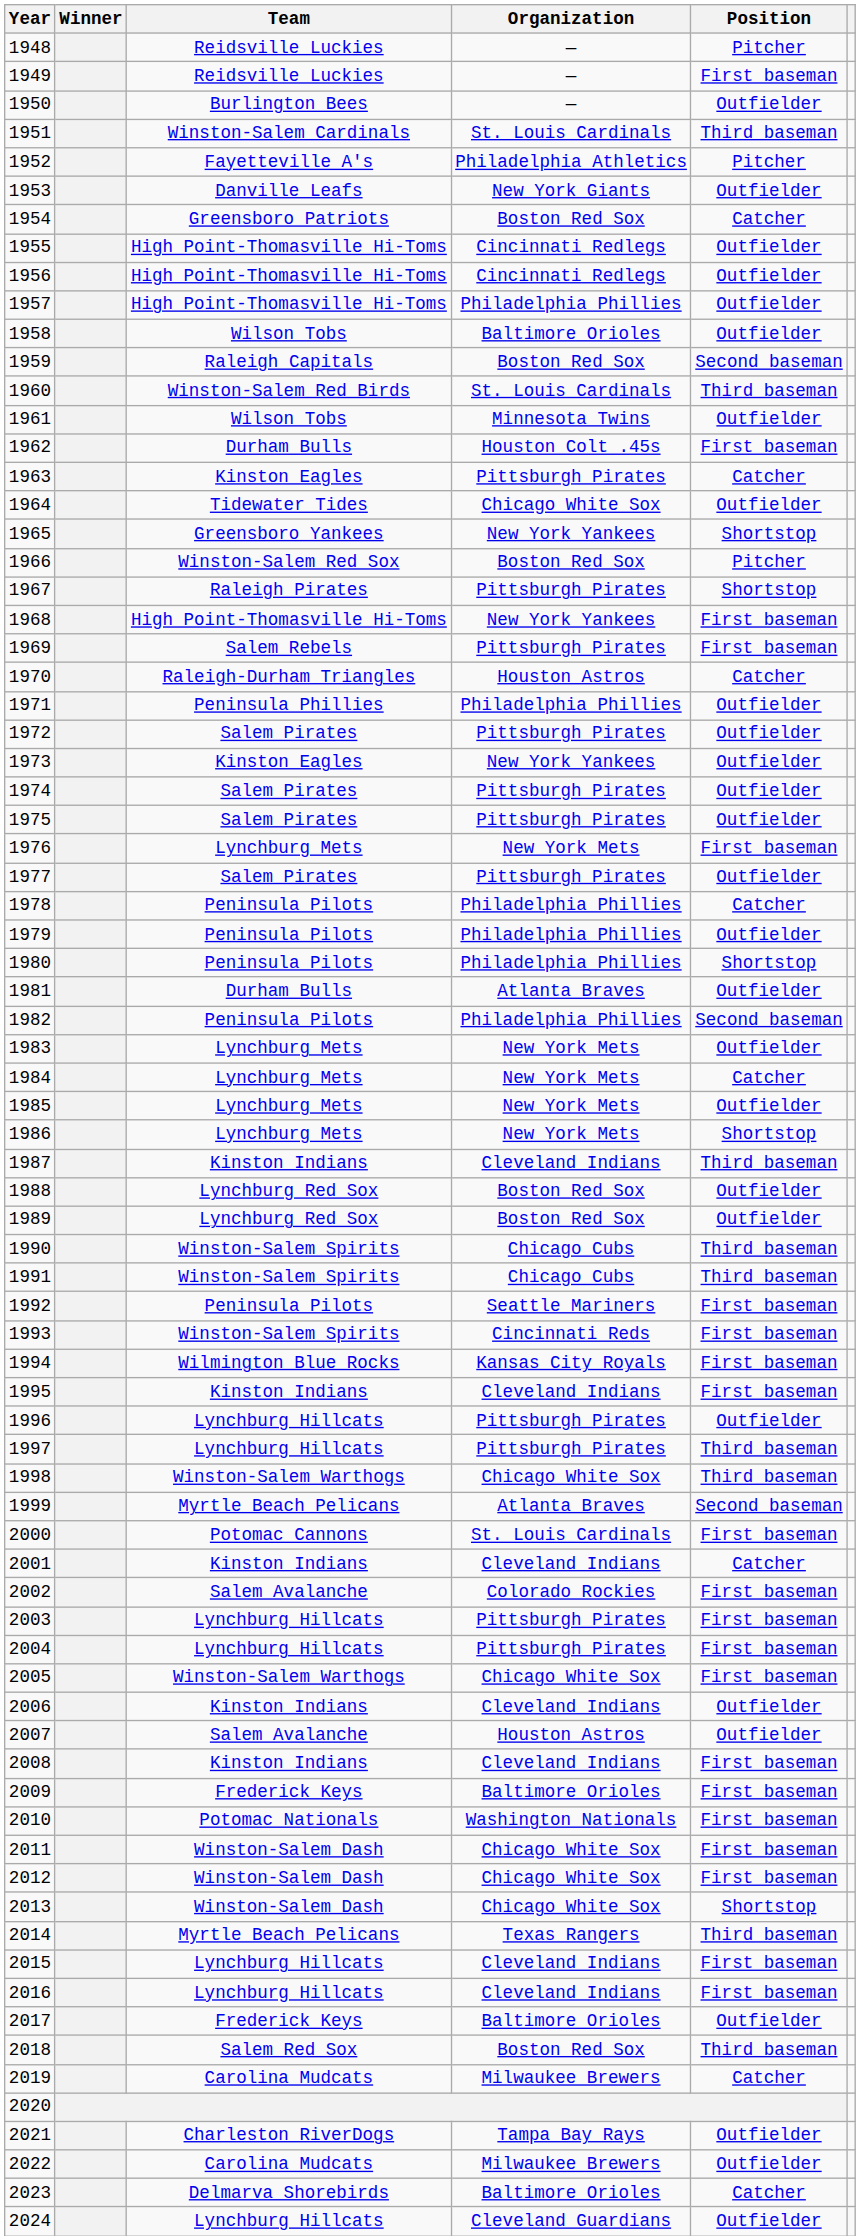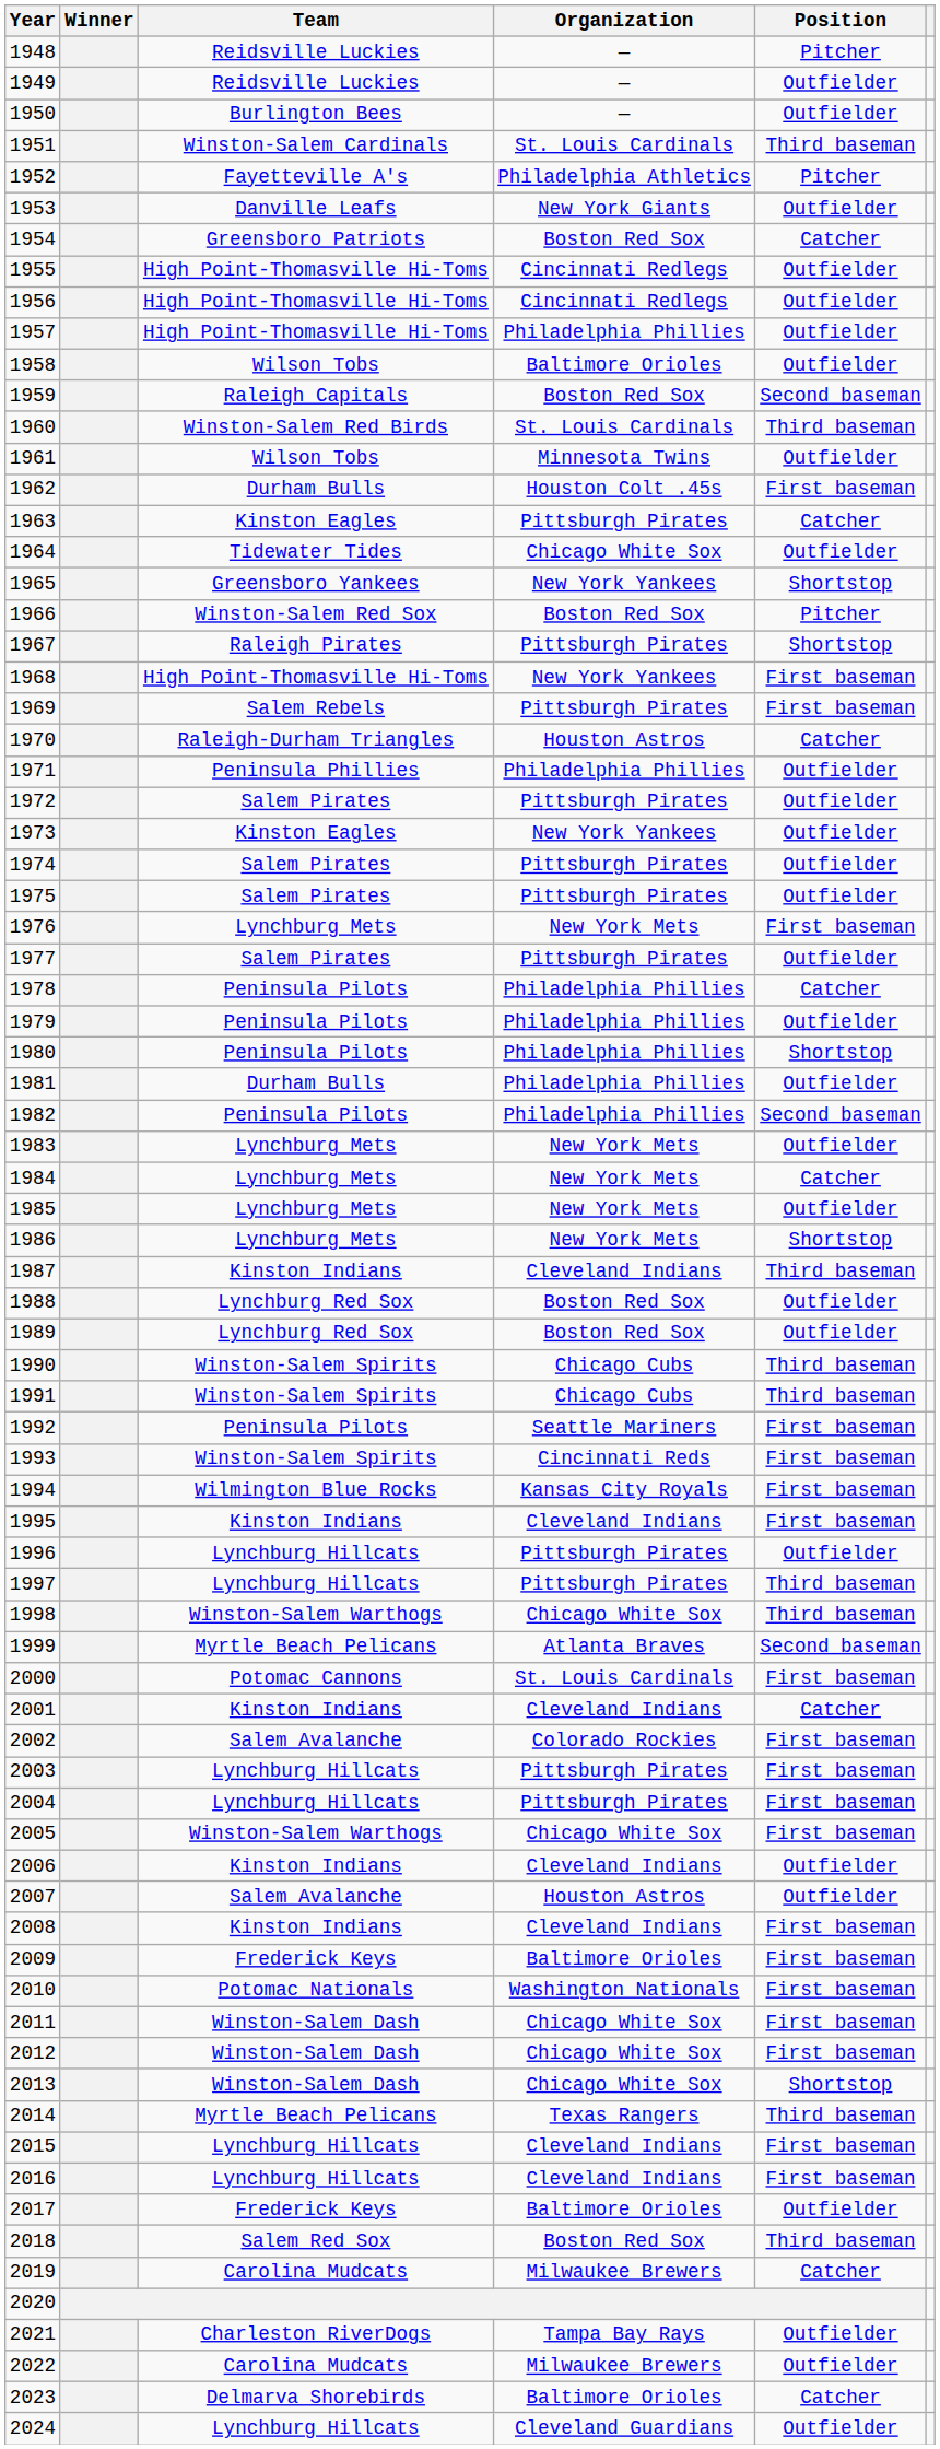 <table class="wikitable sortable plainrowheaders" style="text-align:center">
 <tr>
 <th scope="col">Year</th>
 <th scope="col">Winner</th>
 <th scope="col">Team</th>
 <th scope="col">Organization</th>
 <th scope="col">Position</th>
 <th scope="col" class="unsortable"></th>
 </tr>
 <tr>
 <td>1948</td>
 <th scope="row" style="text-align:center"></th>
 <td><a href='#'>Reidsville Luckies</a></td>
 <td>—</td>
 <td><a href='#'>Pitcher</a></td>
 <td></td>
 </tr>
 <tr>
 <td>1949</td>
 <th scope="row" style="text-align:center"></th>
 <td><a href='#'>Reidsville Luckies</a></td>
 <td>—</td>
-<td><a href='#'>First baseman</a></td>
+<td><a href='#'>Outfielder</a></td>
 <td></td>
 </tr>
 <tr>
 <td>1950</td>
 <th scope="row" style="text-align:center"></th>
 <td><a href='#'>Burlington Bees</a></td>
 <td>—</td>
 <td><a href='#'>Outfielder</a></td>
 <td></td>
 </tr>
 <tr>
 <td>1951</td>
 <th scope="row" style="text-align:center"></th>
 <td><a href='#'>Winston-Salem Cardinals</a></td>
 <td><a href='#'>St. Louis Cardinals</a></td>
 <td><a href='#'>Third baseman</a></td>
 <td></td>
 </tr>
 <tr>
 <td>1952</td>
 <th scope="row" style="text-align:center"></th>
 <td><a href='#'>Fayetteville A's</a></td>
 <td><a href='#'>Philadelphia Athletics</a></td>
 <td><a href='#'>Pitcher</a></td>
 <td></td>
 </tr>
 <tr>
 <td>1953</td>
 <th scope="row" style="text-align:center"></th>
 <td><a href='#'>Danville Leafs</a></td>
 <td><a href='#'>New York Giants</a></td>
 <td><a href='#'>Outfielder</a></td>
 <td></td>
 </tr>
 <tr>
 <td>1954</td>
 <th scope="row" style="text-align:center"></th>
 <td><a href='#'>Greensboro Patriots</a></td>
 <td><a href='#'>Boston Red Sox</a></td>
 <td><a href='#'>Catcher</a></td>
 <td></td>
 </tr>
 <tr>
 <td>1955</td>
 <th scope="row" style="text-align:center"></th>
 <td><a href='#'>High Point-Thomasville Hi-Toms</a></td>
 <td><a href='#'>Cincinnati Redlegs</a></td>
 <td><a href='#'>Outfielder</a></td>
 <td></td>
 </tr>
 <tr>
 <td>1956</td>
 <th scope="row" style="text-align:center"></th>
 <td><a href='#'>High Point-Thomasville Hi-Toms</a></td>
 <td><a href='#'>Cincinnati Redlegs</a></td>
 <td><a href='#'>Outfielder</a></td>
 <td></td>
 </tr>
 <tr>
 <td>1957</td>
 <th scope="row" style="text-align:center"></th>
 <td><a href='#'>High Point-Thomasville Hi-Toms</a></td>
 <td><a href='#'>Philadelphia Phillies</a></td>
 <td><a href='#'>Outfielder</a></td>
 <td></td>
 </tr>
 <tr>
 <td>1958</td>
 <th scope="row" style="text-align:center"></th>
 <td><a href='#'>Wilson Tobs</a></td>
 <td><a href='#'>Baltimore Orioles</a></td>
 <td><a href='#'>Outfielder</a></td>
 <td></td>
 </tr>
 <tr>
 <td>1959</td>
 <th scope="row" style="text-align:center"></th>
 <td><a href='#'>Raleigh Capitals</a></td>
 <td><a href='#'>Boston Red Sox</a></td>
 <td><a href='#'>Second baseman</a></td>
 <td></td>
 </tr>
 <tr>
 <td>1960</td>
 <th scope="row" style="text-align:center"></th>
 <td><a href='#'>Winston-Salem Red Birds</a></td>
 <td><a href='#'>St. Louis Cardinals</a></td>
 <td><a href='#'>Third baseman</a></td>
 <td></td>
 </tr>
 <tr>
 <td>1961</td>
 <th scope="row" style="text-align:center"></th>
 <td><a href='#'>Wilson Tobs</a></td>
 <td><a href='#'>Minnesota Twins</a></td>
 <td><a href='#'>Outfielder</a></td>
 <td></td>
 </tr>
 <tr>
 <td>1962</td>
 <th scope="row" style="text-align:center"></th>
 <td><a href='#'>Durham Bulls</a></td>
 <td><a href='#'>Houston Colt .45s</a></td>
 <td><a href='#'>First baseman</a></td>
 <td></td>
 </tr>
 <tr>
 <td>1963</td>
 <th scope="row" style="text-align:center"></th>
 <td><a href='#'>Kinston Eagles</a></td>
 <td><a href='#'>Pittsburgh Pirates</a></td>
 <td><a href='#'>Catcher</a></td>
 <td></td>
 </tr>
 <tr>
 <td>1964</td>
 <th scope="row" style="text-align:center"></th>
 <td><a href='#'>Tidewater Tides</a></td>
 <td><a href='#'>Chicago White Sox</a></td>
 <td><a href='#'>Outfielder</a></td>
 <td></td>
 </tr>
 <tr>
 <td>1965</td>
 <th scope="row" style="text-align:center"></th>
 <td><a href='#'>Greensboro Yankees</a></td>
 <td><a href='#'>New York Yankees</a></td>
 <td><a href='#'>Shortstop</a></td>
 <td></td>
 </tr>
 <tr>
 <td>1966</td>
 <th scope="row" style="text-align:center"></th>
 <td><a href='#'>Winston-Salem Red Sox</a></td>
 <td><a href='#'>Boston Red Sox</a></td>
 <td><a href='#'>Pitcher</a></td>
 <td></td>
 </tr>
 <tr>
 <td>1967</td>
 <th scope="row" style="text-align:center"></th>
 <td><a href='#'>Raleigh Pirates</a></td>
 <td><a href='#'>Pittsburgh Pirates</a></td>
 <td><a href='#'>Shortstop</a></td>
 <td></td>
 </tr>
 <tr>
 <td>1968</td>
 <th scope="row" style="text-align:center"></th>
 <td><a href='#'>High Point-Thomasville Hi-Toms</a></td>
 <td><a href='#'>New York Yankees</a></td>
 <td><a href='#'>First baseman</a></td>
 <td></td>
 </tr>
 <tr>
 <td>1969</td>
 <th scope="row" style="text-align:center"></th>
 <td><a href='#'>Salem Rebels</a></td>
 <td><a href='#'>Pittsburgh Pirates</a></td>
 <td><a href='#'>First baseman</a></td>
 <td></td>
 </tr>
 <tr>
 <td>1970</td>
 <th scope="row" style="text-align:center"></th>
 <td><a href='#'>Raleigh-Durham Triangles</a></td>
 <td><a href='#'>Houston Astros</a></td>
 <td><a href='#'>Catcher</a></td>
 <td></td>
 </tr>
 <tr>
 <td>1971</td>
 <th scope="row" style="text-align:center"></th>
 <td><a href='#'>Peninsula Phillies</a></td>
 <td><a href='#'>Philadelphia Phillies</a></td>
 <td><a href='#'>Outfielder</a></td>
 <td></td>
 </tr>
 <tr>
 <td>1972</td>
 <th scope="row" style="text-align:center"></th>
 <td><a href='#'>Salem Pirates</a></td>
 <td><a href='#'>Pittsburgh Pirates</a></td>
 <td><a href='#'>Outfielder</a></td>
 <td></td>
 </tr>
 <tr>
 <td>1973</td>
 <th scope="row" style="text-align:center"></th>
 <td><a href='#'>Kinston Eagles</a></td>
 <td><a href='#'>New York Yankees</a></td>
 <td><a href='#'>Outfielder</a></td>
 <td></td>
 </tr>
 <tr>
 <td>1974</td>
 <th scope="row" style="text-align:center"></th>
 <td><a href='#'>Salem Pirates</a></td>
 <td><a href='#'>Pittsburgh Pirates</a></td>
 <td><a href='#'>Outfielder</a></td>
 <td></td>
 </tr>
 <tr>
 <td>1975</td>
 <th scope="row" style="text-align:center"></th>
 <td><a href='#'>Salem Pirates</a></td>
 <td><a href='#'>Pittsburgh Pirates</a></td>
 <td><a href='#'>Outfielder</a></td>
 <td></td>
 </tr>
 <tr>
 <td>1976</td>
 <th scope="row" style="text-align:center"></th>
 <td><a href='#'>Lynchburg Mets</a></td>
 <td><a href='#'>New York Mets</a></td>
 <td><a href='#'>First baseman</a></td>
 <td></td>
 </tr>
 <tr>
 <td>1977</td>
 <th scope="row" style="text-align:center"></th>
 <td><a href='#'>Salem Pirates</a></td>
 <td><a href='#'>Pittsburgh Pirates</a></td>
 <td><a href='#'>Outfielder</a></td>
 <td></td>
 </tr>
 <tr>
 <td>1978</td>
 <th scope="row" style="text-align:center"></th>
 <td><a href='#'>Peninsula Pilots</a></td>
 <td><a href='#'>Philadelphia Phillies</a></td>
 <td><a href='#'>Catcher</a></td>
 <td></td>
 </tr>
 <tr>
 <td>1979</td>
 <th scope="row" style="text-align:center"></th>
 <td><a href='#'>Peninsula Pilots</a></td>
 <td><a href='#'>Philadelphia Phillies</a></td>
 <td><a href='#'>Outfielder</a></td>
 <td></td>
 </tr>
 <tr>
 <td>1980</td>
 <th scope="row" style="text-align:center"></th>
 <td><a href='#'>Peninsula Pilots</a></td>
 <td><a href='#'>Philadelphia Phillies</a></td>
 <td><a href='#'>Shortstop</a></td>
 <td></td>
 </tr>
 <tr>
 <td>1981</td>
 <th scope="row" style="text-align:center"></th>
 <td><a href='#'>Durham Bulls</a></td>
-<td><a href='#'>Atlanta Braves</a></td>
+<td><a href='#'>Philadelphia Phillies</a></td>
 <td><a href='#'>Outfielder</a></td>
 <td></td>
 </tr>
 <tr>
 <td>1982</td>
 <th scope="row" style="text-align:center"></th>
 <td><a href='#'>Peninsula Pilots</a></td>
 <td><a href='#'>Philadelphia Phillies</a></td>
 <td><a href='#'>Second baseman</a></td>
 <td></td>
 </tr>
 <tr>
 <td>1983</td>
 <th scope="row" style="text-align:center"></th>
 <td><a href='#'>Lynchburg Mets</a></td>
 <td><a href='#'>New York Mets</a></td>
 <td><a href='#'>Outfielder</a></td>
 <td></td>
 </tr>
 <tr>
 <td>1984</td>
 <th scope="row" style="text-align:center"></th>
 <td><a href='#'>Lynchburg Mets</a></td>
 <td><a href='#'>New York Mets</a></td>
 <td><a href='#'>Catcher</a></td>
 <td></td>
 </tr>
 <tr>
 <td>1985</td>
 <th scope="row" style="text-align:center"></th>
 <td><a href='#'>Lynchburg Mets</a></td>
 <td><a href='#'>New York Mets</a></td>
 <td><a href='#'>Outfielder</a></td>
 <td></td>
 </tr>
 <tr>
 <td>1986</td>
 <th scope="row" style="text-align:center"></th>
 <td><a href='#'>Lynchburg Mets</a></td>
 <td><a href='#'>New York Mets</a></td>
 <td><a href='#'>Shortstop</a></td>
 <td></td>
 </tr>
 <tr>
 <td>1987</td>
 <th scope="row" style="text-align:center"></th>
 <td><a href='#'>Kinston Indians</a></td>
 <td><a href='#'>Cleveland Indians</a></td>
 <td><a href='#'>Third baseman</a></td>
 <td></td>
 </tr>
 <tr>
 <td>1988</td>
 <th scope="row" style="text-align:center"></th>
 <td><a href='#'>Lynchburg Red Sox</a></td>
 <td><a href='#'>Boston Red Sox</a></td>
 <td><a href='#'>Outfielder</a></td>
 <td></td>
 </tr>
 <tr>
 <td>1989</td>
 <th scope="row" style="text-align:center"></th>
 <td><a href='#'>Lynchburg Red Sox</a></td>
 <td><a href='#'>Boston Red Sox</a></td>
 <td><a href='#'>Outfielder</a></td>
 <td></td>
 </tr>
 <tr>
 <td>1990</td>
 <th scope="row" style="text-align:center"></th>
 <td><a href='#'>Winston-Salem Spirits</a></td>
 <td><a href='#'>Chicago Cubs</a></td>
 <td><a href='#'>Third baseman</a></td>
 <td></td>
 </tr>
 <tr>
 <td>1991</td>
 <th scope="row" style="text-align:center"></th>
 <td><a href='#'>Winston-Salem Spirits</a></td>
 <td><a href='#'>Chicago Cubs</a></td>
 <td><a href='#'>Third baseman</a></td>
 <td></td>
 </tr>
 <tr>
 <td>1992</td>
 <th scope="row" style="text-align:center"> </th>
 <td><a href='#'>Peninsula Pilots</a></td>
 <td><a href='#'>Seattle Mariners</a></td>
 <td><a href='#'>First baseman</a></td>
 <td></td>
 </tr>
 <tr>
 <td>1993</td>
 <th scope="row" style="text-align:center"> </th>
 <td><a href='#'>Winston-Salem Spirits</a></td>
 <td><a href='#'>Cincinnati Reds</a></td>
 <td><a href='#'>First baseman</a></td>
 <td></td>
 </tr>
 <tr>
 <td>1994</td>
 <th scope="row" style="text-align:center"></th>
 <td><a href='#'>Wilmington Blue Rocks</a></td>
 <td><a href='#'>Kansas City Royals</a></td>
 <td><a href='#'>First baseman</a></td>
 <td></td>
 </tr>
 <tr>
 <td>1995</td>
 <th scope="row" style="text-align:center"></th>
 <td><a href='#'>Kinston Indians</a></td>
 <td><a href='#'>Cleveland Indians</a></td>
 <td><a href='#'>First baseman</a></td>
 <td></td>
 </tr>
 <tr>
 <td>1996</td>
 <th scope="row" style="text-align:center"></th>
 <td><a href='#'>Lynchburg Hillcats</a></td>
 <td><a href='#'>Pittsburgh Pirates</a></td>
 <td><a href='#'>Outfielder</a></td>
 <td></td>
 </tr>
 <tr>
 <td>1997</td>
 <th scope="row" style="text-align:center"></th>
 <td><a href='#'>Lynchburg Hillcats</a></td>
 <td><a href='#'>Pittsburgh Pirates</a></td>
 <td><a href='#'>Third baseman</a></td>
 <td></td>
 </tr>
 <tr>
 <td>1998</td>
 <th scope="row" style="text-align:center"></th>
 <td><a href='#'>Winston-Salem Warthogs</a></td>
 <td><a href='#'>Chicago White Sox</a></td>
 <td><a href='#'>Third baseman</a></td>
 <td></td>
 </tr>
 <tr>
 <td>1999</td>
 <th scope="row" style="text-align:center"></th>
 <td><a href='#'>Myrtle Beach Pelicans</a></td>
 <td><a href='#'>Atlanta Braves</a></td>
 <td><a href='#'>Second baseman</a></td>
 <td></td>
 </tr>
 <tr>
 <td>2000</td>
 <th scope="row" style="text-align:center"></th>
 <td><a href='#'>Potomac Cannons</a></td>
 <td><a href='#'>St. Louis Cardinals</a></td>
 <td><a href='#'>First baseman</a></td>
 <td></td>
 </tr>
 <tr>
 <td>2001</td>
 <th scope="row" style="text-align:center"></th>
 <td><a href='#'>Kinston Indians</a></td>
 <td><a href='#'>Cleveland Indians</a></td>
 <td><a href='#'>Catcher</a></td>
 <td></td>
 </tr>
 <tr>
 <td>2002</td>
 <th scope="row" style="text-align:center"></th>
 <td><a href='#'>Salem Avalanche</a></td>
 <td><a href='#'>Colorado Rockies</a></td>
 <td><a href='#'>First baseman</a></td>
 <td></td>
 </tr>
 <tr>
 <td>2003</td>
 <th scope="row" style="text-align:center"></th>
 <td><a href='#'>Lynchburg Hillcats</a></td>
 <td><a href='#'>Pittsburgh Pirates</a></td>
 <td><a href='#'>First baseman</a></td>
 <td></td>
 </tr>
 <tr>
 <td>2004</td>
 <th scope="row" style="text-align:center"></th>
 <td><a href='#'>Lynchburg Hillcats</a></td>
 <td><a href='#'>Pittsburgh Pirates</a></td>
 <td><a href='#'>First baseman</a></td>
 <td></td>
 </tr>
 <tr>
 <td>2005</td>
 <th scope="row" style="text-align:center"></th>
 <td><a href='#'>Winston-Salem Warthogs</a></td>
 <td><a href='#'>Chicago White Sox</a></td>
 <td><a href='#'>First baseman</a></td>
 <td></td>
 </tr>
 <tr>
 <td>2006</td>
 <th scope="row" style="text-align:center"></th>
 <td><a href='#'>Kinston Indians</a></td>
 <td><a href='#'>Cleveland Indians</a></td>
 <td><a href='#'>Outfielder</a></td>
 <td></td>
 </tr>
 <tr>
 <td>2007</td>
 <th scope="row" style="text-align:center"></th>
 <td><a href='#'>Salem Avalanche</a></td>
 <td><a href='#'>Houston Astros</a></td>
 <td><a href='#'>Outfielder</a></td>
 <td></td>
 </tr>
 <tr>
 <td>2008</td>
 <th scope="row" style="text-align:center"></th>
 <td><a href='#'>Kinston Indians</a></td>
 <td><a href='#'>Cleveland Indians</a></td>
 <td><a href='#'>First baseman</a></td>
 <td></td>
 </tr>
 <tr>
 <td>2009</td>
 <th scope="row" style="text-align:center"></th>
 <td><a href='#'>Frederick Keys</a></td>
 <td><a href='#'>Baltimore Orioles</a></td>
 <td><a href='#'>First baseman</a></td>
 <td></td>
 </tr>
 <tr>
 <td>2010</td>
 <th scope="row" style="text-align:center"></th>
 <td><a href='#'>Potomac Nationals</a></td>
 <td><a href='#'>Washington Nationals</a></td>
 <td><a href='#'>First baseman</a></td>
 <td></td>
 </tr>
 <tr>
 <td>2011</td>
 <th scope="row" style="text-align:center"></th>
 <td><a href='#'>Winston-Salem Dash</a></td>
 <td><a href='#'>Chicago White Sox</a></td>
 <td><a href='#'>First baseman</a></td>
 <td></td>
 </tr>
 <tr>
 <td>2012</td>
 <th scope="row" style="text-align:center"></th>
 <td><a href='#'>Winston-Salem Dash</a></td>
 <td><a href='#'>Chicago White Sox</a></td>
 <td><a href='#'>First baseman</a></td>
 <td></td>
 </tr>
 <tr>
 <td>2013</td>
 <th scope="row" style="text-align:center"></th>
 <td><a href='#'>Winston-Salem Dash</a></td>
 <td><a href='#'>Chicago White Sox</a></td>
 <td><a href='#'>Shortstop</a></td>
 <td></td>
 </tr>
 <tr>
 <td>2014</td>
 <th scope="row" style="text-align:center"></th>
 <td><a href='#'>Myrtle Beach Pelicans</a></td>
 <td><a href='#'>Texas Rangers</a></td>
 <td><a href='#'>Third baseman</a></td>
 <td></td>
 </tr>
 <tr>
 <td>2015</td>
 <th scope="row" style="text-align:center"></th>
 <td><a href='#'>Lynchburg Hillcats</a></td>
 <td><a href='#'>Cleveland Indians</a></td>
 <td><a href='#'>First baseman</a></td>
 <td></td>
 </tr>
 <tr>
 <td>2016</td>
 <th scope="row" style="text-align:center"></th>
 <td><a href='#'>Lynchburg Hillcats</a></td>
 <td><a href='#'>Cleveland Indians</a></td>
 <td><a href='#'>First baseman</a></td>
 <td></td>
 </tr>
 <tr>
 <td>2017</td>
 <th scope="row" style="text-align:center"></th>
 <td><a href='#'>Frederick Keys</a></td>
 <td><a href='#'>Baltimore Orioles</a></td>
 <td><a href='#'>Outfielder</a></td>
 <td></td>
 </tr>
 <tr>
 <td>2018</td>
 <th scope="row" style="text-align:center"></th>
 <td><a href='#'>Salem Red Sox</a></td>
 <td><a href='#'>Boston Red Sox</a></td>
 <td><a href='#'>Third baseman</a></td>
 <td></td>
 </tr>
 <tr>
 <td>2019</td>
 <th scope="row" style="text-align:center"></th>
 <td><a href='#'>Carolina Mudcats</a></td>
 <td><a href='#'>Milwaukee Brewers</a></td>
 <td><a href='#'>Catcher</a></td>
 <td></td>
 </tr>
 <tr>
 <td>2020</td>
 <th scope="row" style="text-align:center" colspan="4"></th>
 <td></td>
 </tr>
 <tr>
 <td>2021</td>
 <th scope="row" style="text-align:center"></th>
 <td><a href='#'>Charleston RiverDogs</a></td>
 <td><a href='#'>Tampa Bay Rays</a></td>
 <td><a href='#'>Outfielder</a></td>
 <td></td>
 </tr>
 <tr>
 <td>2022</td>
 <th scope="row" style="text-align:center"></th>
 <td><a href='#'>Carolina Mudcats</a></td>
 <td><a href='#'>Milwaukee Brewers</a></td>
 <td><a href='#'>Outfielder</a></td>
 <td></td>
 </tr>
 <tr>
 <td>2023</td>
 <th scope="row" style="text-align:center"></th>
 <td><a href='#'>Delmarva Shorebirds</a></td>
 <td><a href='#'>Baltimore Orioles</a></td>
 <td><a href='#'>Catcher</a></td>
 <td></td>
 </tr>
 <tr>
 <td>2024</td>
 <th scope="row" style="text-align:center"></th>
 <td><a href='#'>Lynchburg Hillcats</a></td>
 <td><a href='#'>Cleveland Guardians</a></td>
 <td><a href='#'>Outfielder</a></td>
 <td></td>
 </tr>
 </table>
